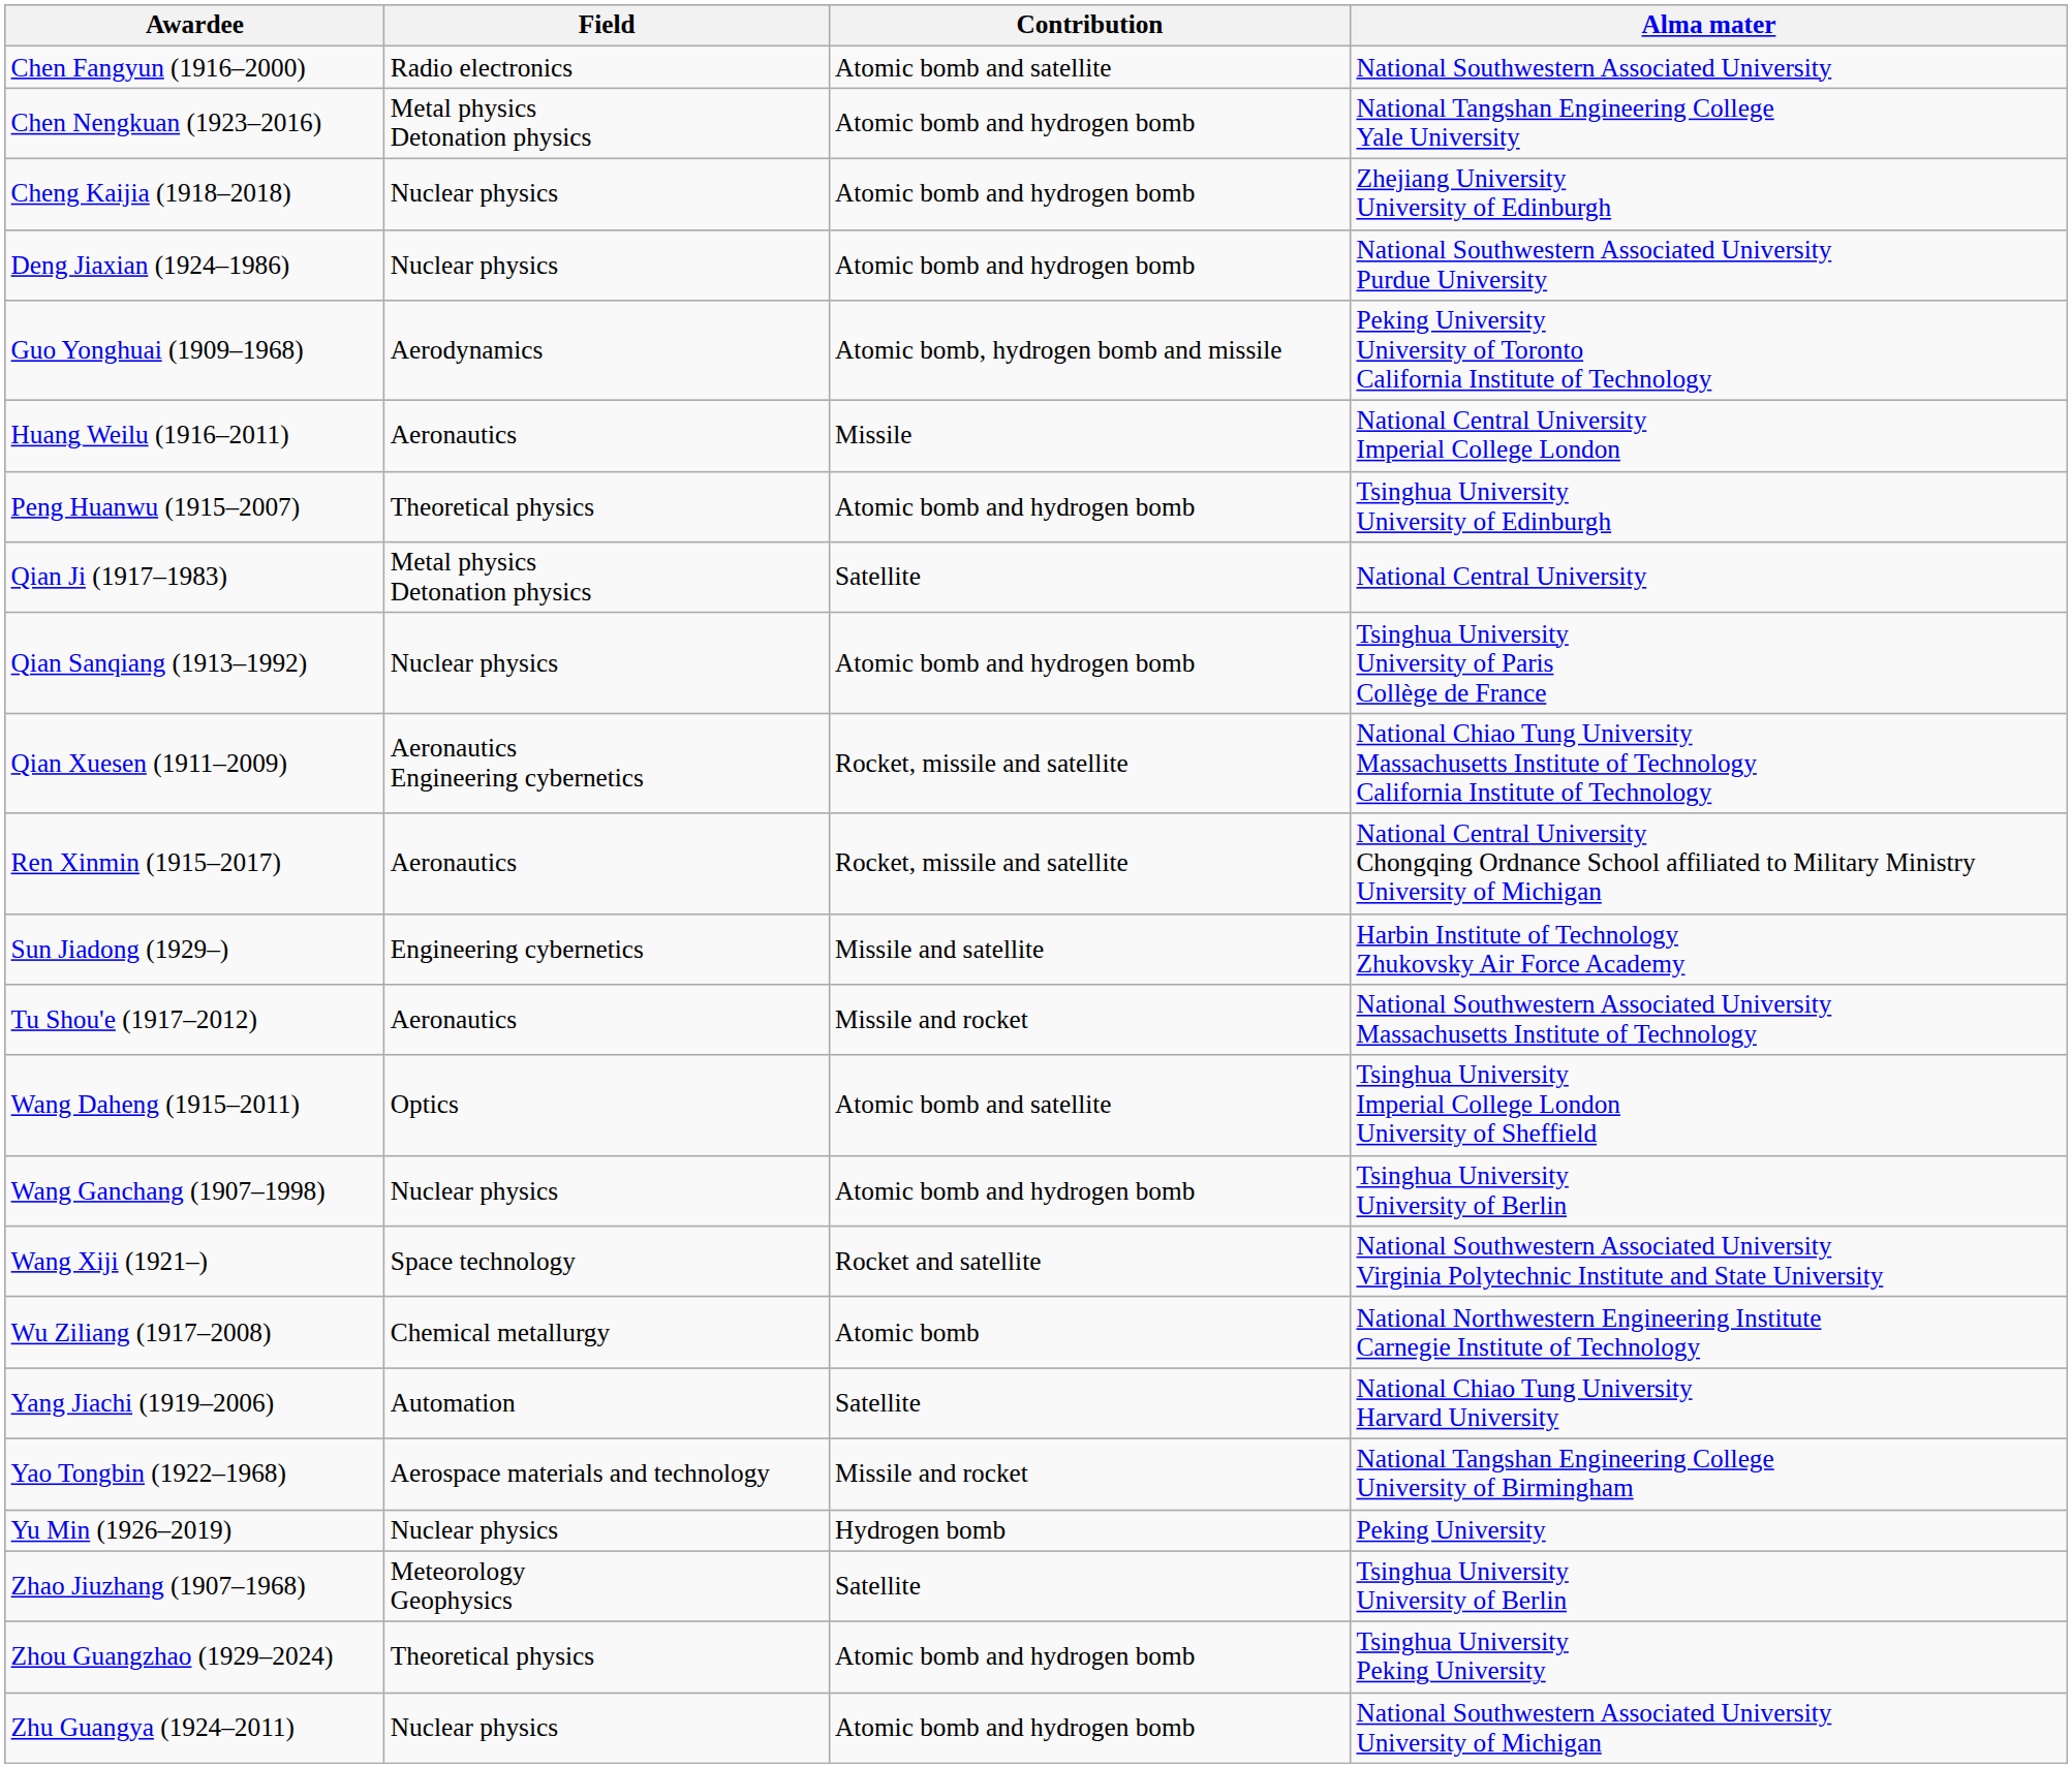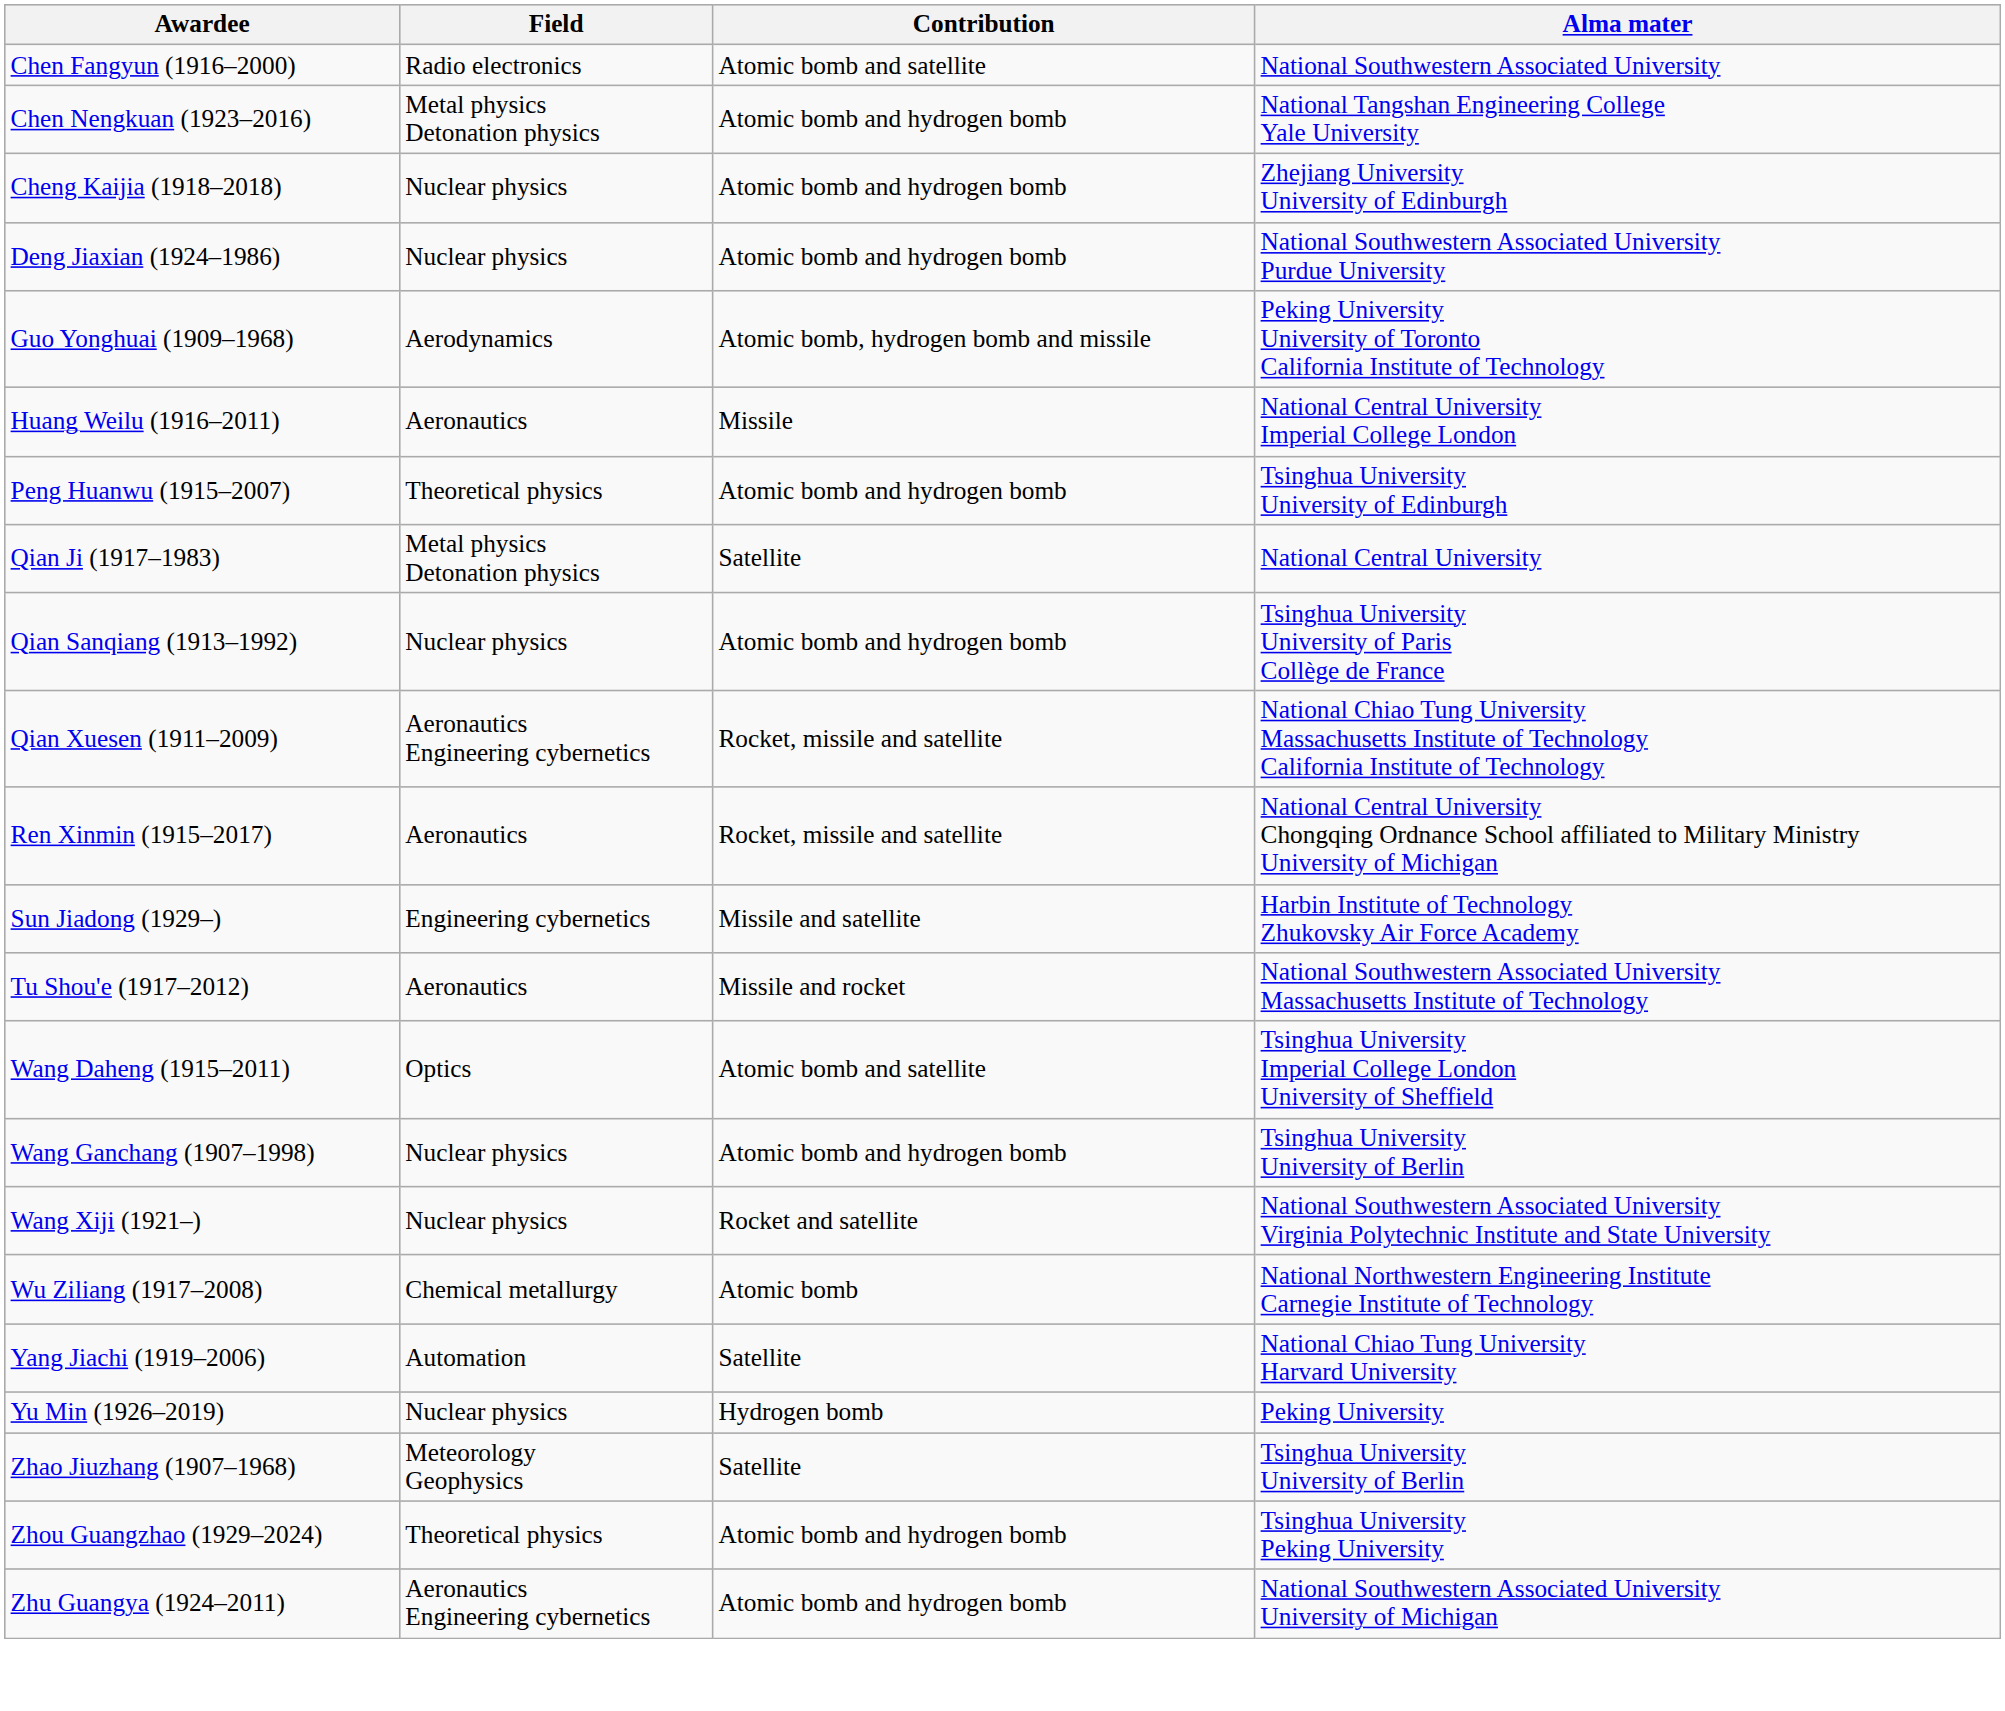 <table class="wikitable" border="1" width="100%">
 <tr>
 <th>Awardee</th>
 <th>Field</th>
 <th>Contribution</th>
 <th><a href='#'>Alma mater</a></th>
 </tr>
 <tr>
 <td><a href='#'>Chen Fangyun</a> (1916–2000)</td>
 <td>Radio electronics</td>
 <td>Atomic bomb and satellite</td>
 <td><a href='#'>National Southwestern Associated University</a></td>
 </tr>
 <tr>
 <td><a href='#'>Chen Nengkuan</a> (1923–2016)</td>
 <td>Metal physics <br>Detonation physics</td>
 <td>Atomic bomb and hydrogen bomb</td>
 <td><a href='#'>National Tangshan Engineering College</a><br><a href='#'>Yale University</a></td>
 </tr>
 <tr>
 <td><a href='#'>Cheng Kaijia</a> (1918–2018)</td>
 <td>Nuclear physics</td>
 <td>Atomic bomb and hydrogen bomb</td>
 <td><a href='#'>Zhejiang University</a><br><a href='#'>University of Edinburgh</a></td>
 </tr>
 <tr>
 <td><a href='#'>Deng Jiaxian</a> (1924–1986)</td>
 <td>Nuclear physics</td>
 <td>Atomic bomb and hydrogen bomb</td>
 <td><a href='#'>National Southwestern Associated University</a><br><a href='#'>Purdue University</a></td>
 </tr>
 <tr>
 <td><a href='#'>Guo Yonghuai</a> (1909–1968)</td>
 <td>Aerodynamics</td>
 <td>Atomic bomb, hydrogen bomb and missile</td>
 <td><a href='#'>Peking University</a><br><a href='#'>University of Toronto</a><br><a href='#'>California Institute of Technology</a></td>
 </tr>
 <tr>
 <td><a href='#'>Huang Weilu</a> (1916–2011)</td>
 <td>Aeronautics</td>
 <td>Missile</td>
 <td><a href='#'>National Central University</a><br><a href='#'>Imperial College London</a></td>
 </tr>
 <tr>
 <td><a href='#'>Peng Huanwu</a> (1915–2007)</td>
 <td>Theoretical physics</td>
 <td>Atomic bomb and hydrogen bomb</td>
 <td><a href='#'>Tsinghua University</a><br><a href='#'>University of Edinburgh</a></td>
 </tr>
 <tr>
 <td><a href='#'>Qian Ji</a> (1917–1983)</td>
 <td>Metal physics <br>Detonation physics</td>
 <td>Satellite</td>
 <td><a href='#'>National Central University</a></td>
 </tr>
 <tr>
 <td><a href='#'>Qian Sanqiang</a> (1913–1992)</td>
 <td>Nuclear physics</td>
 <td>Atomic bomb and hydrogen bomb</td>
 <td><a href='#'>Tsinghua University</a><br><a href='#'>University of Paris</a><br><a href='#'>Collège de France</a></td>
 </tr>
 <tr>
 <td><a href='#'>Qian Xuesen</a> (1911–2009)</td>
 <td>Aeronautics<br>Engineering cybernetics</td>
 <td>Rocket, missile and satellite</td>
 <td><a href='#'>National Chiao Tung University</a><br><a href='#'>Massachusetts Institute of Technology</a><br><a href='#'>California Institute of Technology</a></td>
 </tr>
 <tr>
 <td><a href='#'>Ren Xinmin</a> (1915–2017)</td>
 <td>Aeronautics</td>
 <td>Rocket, missile and satellite</td>
 <td><a href='#'>National Central University</a><br>Chongqing Ordnance School affiliated to Military Ministry<br><a href='#'>University of Michigan</a></td>
 </tr>
 <tr>
 <td><a href='#'>Sun Jiadong</a> (1929–)</td>
 <td>Engineering cybernetics</td>
 <td>Missile and satellite</td>
 <td><a href='#'>Harbin Institute of Technology</a><br><a href='#'>Zhukovsky Air Force Academy</a></td>
 </tr>
 <tr>
 <td><a href='#'>Tu Shou'e</a> (1917–2012)</td>
 <td>Aeronautics</td>
 <td>Missile and rocket</td>
 <td><a href='#'>National Southwestern Associated University</a><br><a href='#'>Massachusetts Institute of Technology</a></td>
 </tr>
 <tr>
 <td><a href='#'>Wang Daheng</a> (1915–2011)</td>
 <td>Optics</td>
 <td>Atomic bomb and satellite</td>
 <td><a href='#'>Tsinghua University</a><br><a href='#'>Imperial College London</a><br><a href='#'>University of Sheffield</a></td>
 </tr>
 <tr>
 <td><a href='#'>Wang Ganchang</a> (1907–1998)</td>
 <td>Nuclear physics</td>
 <td>Atomic bomb and hydrogen bomb</td>
 <td><a href='#'>Tsinghua University</a><br><a href='#'>University of Berlin</a></td>
 </tr>
 <tr>
 <td><a href='#'>Wang Xiji</a> (1921–)</td>
-<td>Space technology</td>
+<td>Nuclear physics</td>
 <td>Rocket and satellite</td>
 <td><a href='#'>National Southwestern Associated University</a><br><a href='#'>Virginia Polytechnic Institute and State University</a></td>
 </tr>
 <tr>
 <td><a href='#'>Wu Ziliang</a> (1917–2008)</td>
 <td>Chemical metallurgy</td>
 <td>Atomic bomb</td>
 <td><a href='#'>National Northwestern Engineering Institute</a><br><a href='#'>Carnegie Institute of Technology</a></td>
 </tr>
 <tr>
 <td><a href='#'>Yang Jiachi</a> (1919–2006)</td>
 <td>Automation</td>
 <td>Satellite</td>
 <td><a href='#'>National Chiao Tung University</a><br><a href='#'>Harvard University</a></td>
-</tr>
-<tr>
-<td><a href='#'>Yao Tongbin</a> (1922–1968)</td>
-<td>Aerospace materials and technology</td>
-<td>Missile and rocket</td>
-<td><a href='#'>National Tangshan Engineering College</a><br><a href='#'>University of Birmingham</a></td>
 </tr>
 <tr>
 <td><a href='#'>Yu Min</a> (1926–2019)</td>
 <td>Nuclear physics</td>
 <td>Hydrogen bomb</td>
 <td><a href='#'>Peking University</a></td>
 </tr>
 <tr>
 <td><a href='#'>Zhao Jiuzhang</a> (1907–1968)</td>
 <td>Meteorology<br>Geophysics</td>
 <td>Satellite</td>
 <td><a href='#'>Tsinghua University</a><br><a href='#'>University of Berlin</a></td>
 </tr>
 <tr>
 <td><a href='#'>Zhou Guangzhao</a> (1929–2024)</td>
 <td>Theoretical physics</td>
 <td>Atomic bomb and hydrogen bomb</td>
 <td><a href='#'>Tsinghua University</a><br><a href='#'>Peking University</a></td>
 </tr>
 <tr>
 <td><a href='#'>Zhu Guangya</a> (1924–2011)</td>
-<td>Nuclear physics</td>
+<td>Aeronautics<br>Engineering cybernetics</td>
 <td>Atomic bomb and hydrogen bomb</td>
 <td><a href='#'>National Southwestern Associated University</a><br><a href='#'>University of Michigan</a></td>
 </tr>
 </table>
